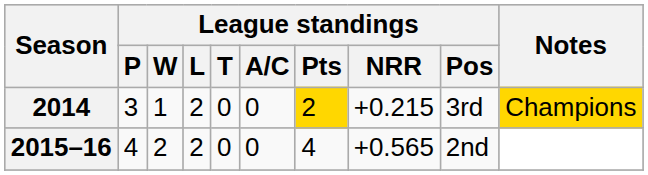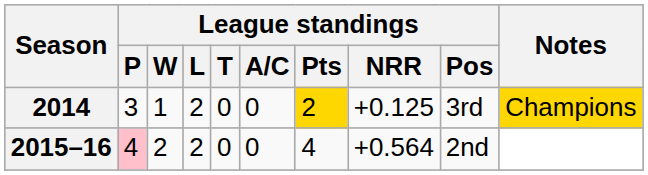 <table class="wikitable sortable">
 <tr>
 <th scope="col" rowspan="2">Season</th>
 <th scope="col" colspan="8">League standings</th>
 <th scope="col" rowspan="2">Notes</th>
 </tr>
 <tr>
 <th scope="col">P</th>
 <th scope="col">W</th>
 <th scope="col">L</th>
 <th scope="col">T</th>
 <th scope="col">A/C</th>
 <th scope="col">Pts</th>
 <th scope="col">NRR</th>
 <th scope="col">Pos</th>
 </tr>
 <tr>
 <th scope="row">2014</th>
 <td>3</td>
 <td>1</td>
 <td>2</td>
 <td>0</td>
 <td>0</td>
 <td style="background: gold;">2</td>
-<td>+0.215</td>
+<td>+0.125</td>
 <td>3rd</td>
 <td style="background: gold;">Champions</td>
 </tr>
 <tr>
 <th scope="row">2015–16</th>
-<td>4</td>
+<td style="background: pink;">4</td>
 <td>2</td>
 <td>2</td>
 <td>0</td>
 <td>0</td>
 <td>4</td>
-<td>+0.565</td>
+<td>+0.564</td>
 <td>2nd</td>
 <td style="background: white;"></td>
 </tr>
 </table>
